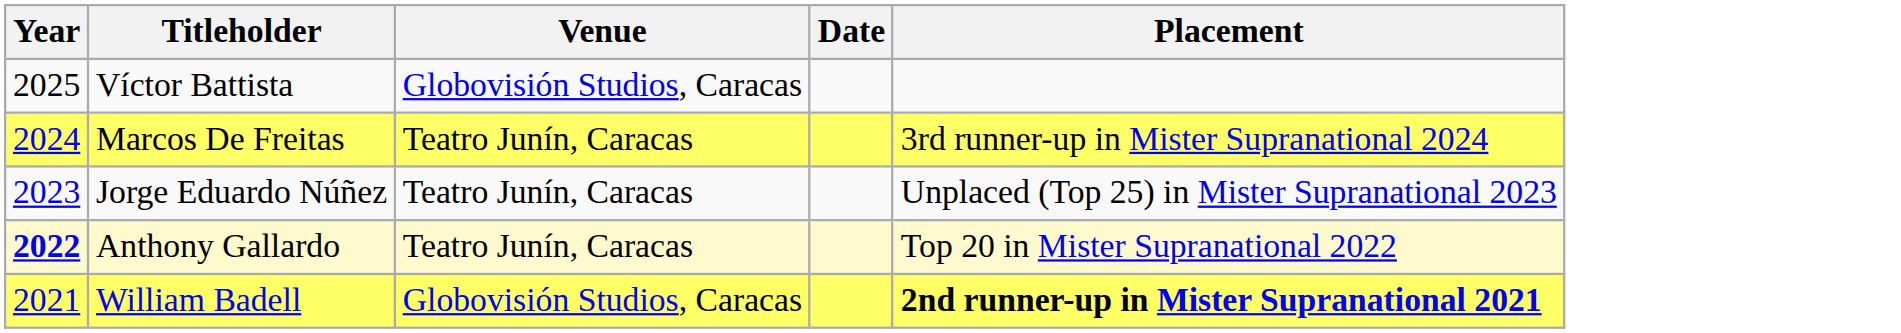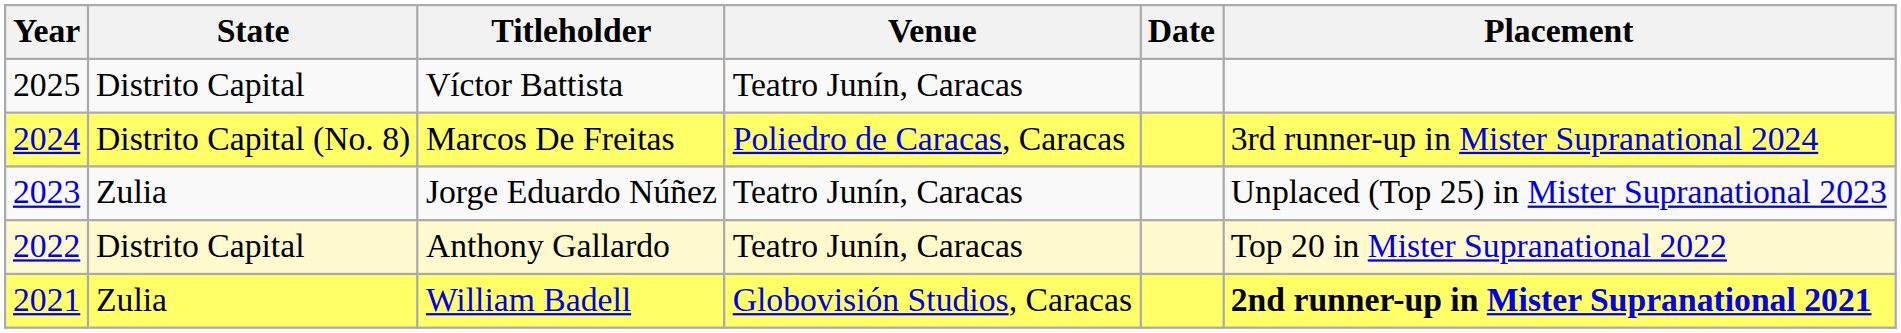 <table class="wikitable" style="margin: 0 1em 0 0; background: #f9f9f9; border: 1px #aaa solid; border-collapse: collapse; font-size: 94%;">
 <tr>
 <th>Year</th>
+<th>State</th>
 <th>Titleholder</th>
 <th>Venue</th>
 <th>Date</th>
 <th>Placement</th>
 </tr>
 <tr>
 <td>2025</td>
+<td>Distrito Capital</td>
 <td>Víctor Battista</td>
-<td><a href='#'>Globovisión Studios</a>, Caracas</td>
+<td>Teatro Junín, Caracas</td>
 <td></td>
 <td></td>
 </tr>
 <tr style="background-color:#FFFF66;">
 <td><a href='#'>2024</a></td>
+<td>Distrito Capital (No. 8)</td>
 <td>Marcos De Freitas</td>
-<td>Teatro Junín, Caracas</td>
+<td><a href='#'>Poliedro de Caracas</a>, Caracas</td>
 <td></td>
 <td>3rd runner-up in <a href='#'>Mister Supranational 2024</a></td>
 </tr>
 <tr>
 <td><a href='#'>2023</a></td>
+<td>Zulia</td>
 <td>Jorge Eduardo Núñez</td>
 <td>Teatro Junín, Caracas</td>
 <td></td>
 <td>Unplaced (Top 25) in <a href='#'>Mister Supranational 2023</a></td>
 </tr>
 <tr style="background-color:#FFFACD;">
-<td><strong><a href='#'>2022</a></strong></td>
+<td><a href='#'>2022</a></td>
+<td>Distrito Capital</td>
 <td>Anthony Gallardo</td>
 <td>Teatro Junín, Caracas</td>
 <td></td>
 <td>Top 20 in <a href='#'>Mister Supranational 2022</a></td>
 </tr>
 <tr style="background-color:#FFFF66;">
 <td><a href='#'>2021</a></td>
+<td>Zulia</td>
 <td><a href='#'>William Badell</a></td>
 <td><a href='#'>Globovisión Studios</a>, Caracas</td>
 <td></td>
 <td><strong>2nd runner-up in <a href='#'>Mister Supranational 2021</a></strong></td>
 </tr>
 </table>
